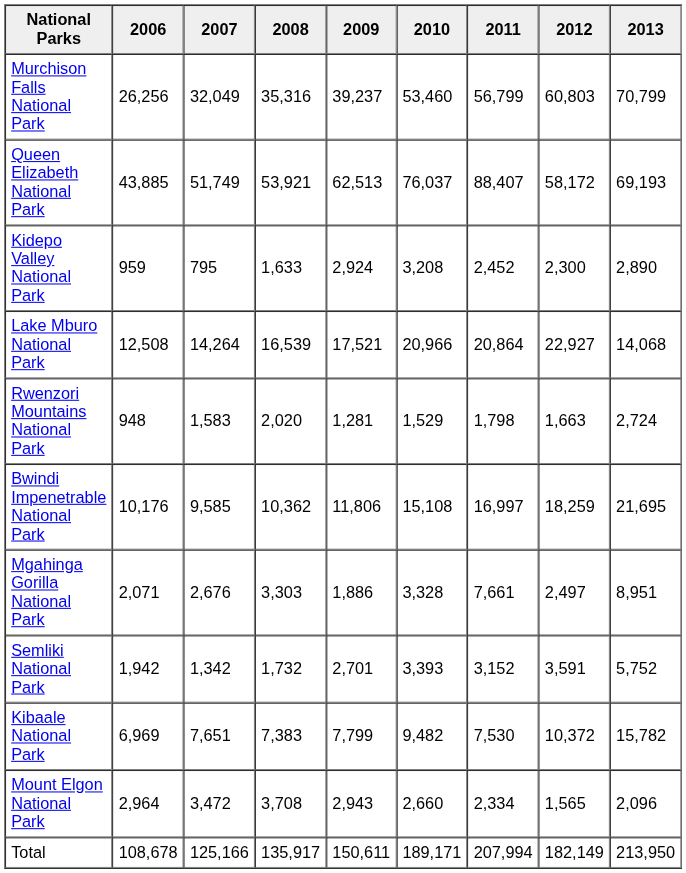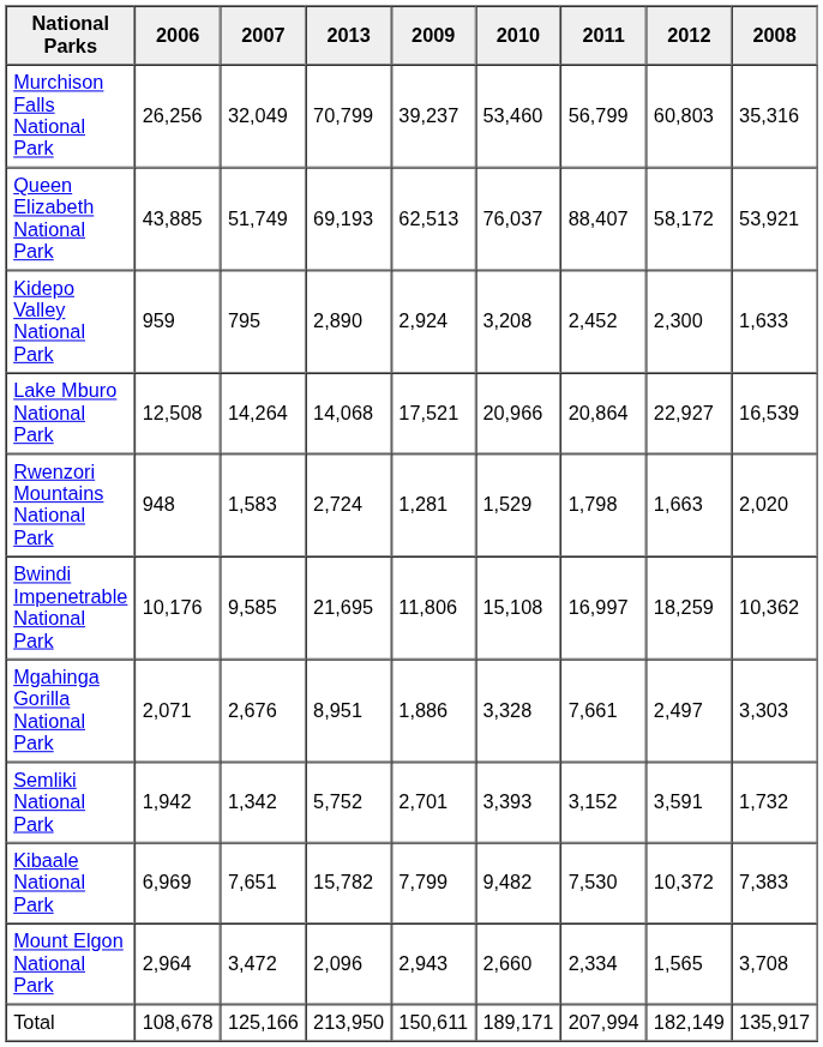 <table border="1" cellpadding="5" cellspacing="0" align="center">
 <tr>
 <th scope="col" style="background:#efefef;">National Parks</th>
 <th scope="col" style="background:#efefef;">2006</th>
 <th scope="col" style="background:#efefef;">2007</th>
-<th scope="col" style="background:#efefef;">2008</th>
+<th scope="col" style="background:#efefef;">2013</th>
 <th scope="col" style="background:#efefef;">2009</th>
 <th scope="col" style="background:#efefef;">2010</th>
 <th scope="col" style="background:#efefef;">2011</th>
 <th scope="col" style="background:#efefef;">2012</th>
-<th scope="col" style="background:#efefef;">2013</th>
+<th scope="col" style="background:#efefef;">2008</th>
 </tr>
 <tr>
 <td><a href='#'>Murchison Falls National Park</a></td>
 <td>26,256</td>
 <td>32,049</td>
-<td>35,316</td>
+<td>70,799</td>
 <td>39,237</td>
 <td>53,460</td>
 <td>56,799</td>
 <td>60,803</td>
-<td>70,799</td>
+<td>35,316</td>
 </tr>
 <tr>
 <td><a href='#'>Queen Elizabeth National Park</a></td>
 <td>43,885</td>
 <td>51,749</td>
-<td>53,921</td>
+<td>69,193</td>
 <td>62,513</td>
 <td>76,037</td>
 <td>88,407</td>
 <td>58,172</td>
-<td>69,193</td>
+<td>53,921</td>
 </tr>
 <tr>
 <td><a href='#'>Kidepo Valley National Park</a></td>
 <td>959</td>
 <td>795</td>
-<td>1,633</td>
+<td>2,890</td>
 <td>2,924</td>
 <td>3,208</td>
 <td>2,452</td>
 <td>2,300</td>
-<td>2,890</td>
+<td>1,633</td>
 </tr>
 <tr>
 <td><a href='#'>Lake Mburo National Park</a></td>
 <td>12,508</td>
 <td>14,264</td>
-<td>16,539</td>
+<td>14,068</td>
 <td>17,521</td>
 <td>20,966</td>
 <td>20,864</td>
 <td>22,927</td>
-<td>14,068</td>
+<td>16,539</td>
 </tr>
 <tr>
 <td><a href='#'>Rwenzori Mountains National Park</a></td>
 <td>948</td>
 <td>1,583</td>
-<td>2,020</td>
+<td>2,724</td>
 <td>1,281</td>
 <td>1,529</td>
 <td>1,798</td>
 <td>1,663</td>
-<td>2,724</td>
+<td>2,020</td>
 </tr>
 <tr>
 <td><a href='#'>Bwindi Impenetrable National Park</a></td>
 <td>10,176</td>
 <td>9,585</td>
-<td>10,362</td>
+<td>21,695</td>
 <td>11,806</td>
 <td>15,108</td>
 <td>16,997</td>
 <td>18,259</td>
-<td>21,695</td>
+<td>10,362</td>
 </tr>
 <tr>
 <td><a href='#'>Mgahinga Gorilla National Park</a></td>
 <td>2,071</td>
 <td>2,676</td>
-<td>3,303</td>
+<td>8,951</td>
 <td>1,886</td>
 <td>3,328</td>
 <td>7,661</td>
 <td>2,497</td>
-<td>8,951</td>
+<td>3,303</td>
 </tr>
 <tr>
 <td><a href='#'>Semliki National Park</a></td>
 <td>1,942</td>
 <td>1,342</td>
-<td>1,732</td>
+<td>5,752</td>
 <td>2,701</td>
 <td>3,393</td>
 <td>3,152</td>
 <td>3,591</td>
-<td>5,752</td>
+<td>1,732</td>
 </tr>
 <tr>
 <td><a href='#'>Kibaale National Park</a></td>
 <td>6,969</td>
 <td>7,651</td>
-<td>7,383</td>
+<td>15,782</td>
 <td>7,799</td>
 <td>9,482</td>
 <td>7,530</td>
 <td>10,372</td>
-<td>15,782</td>
+<td>7,383</td>
 </tr>
 <tr>
 <td><a href='#'>Mount Elgon National Park</a></td>
 <td>2,964</td>
 <td>3,472</td>
-<td>3,708</td>
+<td>2,096</td>
 <td>2,943</td>
 <td>2,660</td>
 <td>2,334</td>
 <td>1,565</td>
-<td>2,096</td>
+<td>3,708</td>
 </tr>
 <tr>
 <td>Total</td>
 <td>108,678</td>
 <td>125,166</td>
-<td>135,917</td>
+<td>213,950</td>
 <td>150,611</td>
 <td>189,171</td>
 <td>207,994</td>
 <td>182,149</td>
-<td>213,950</td>
+<td>135,917</td>
 </tr>
 </table>
